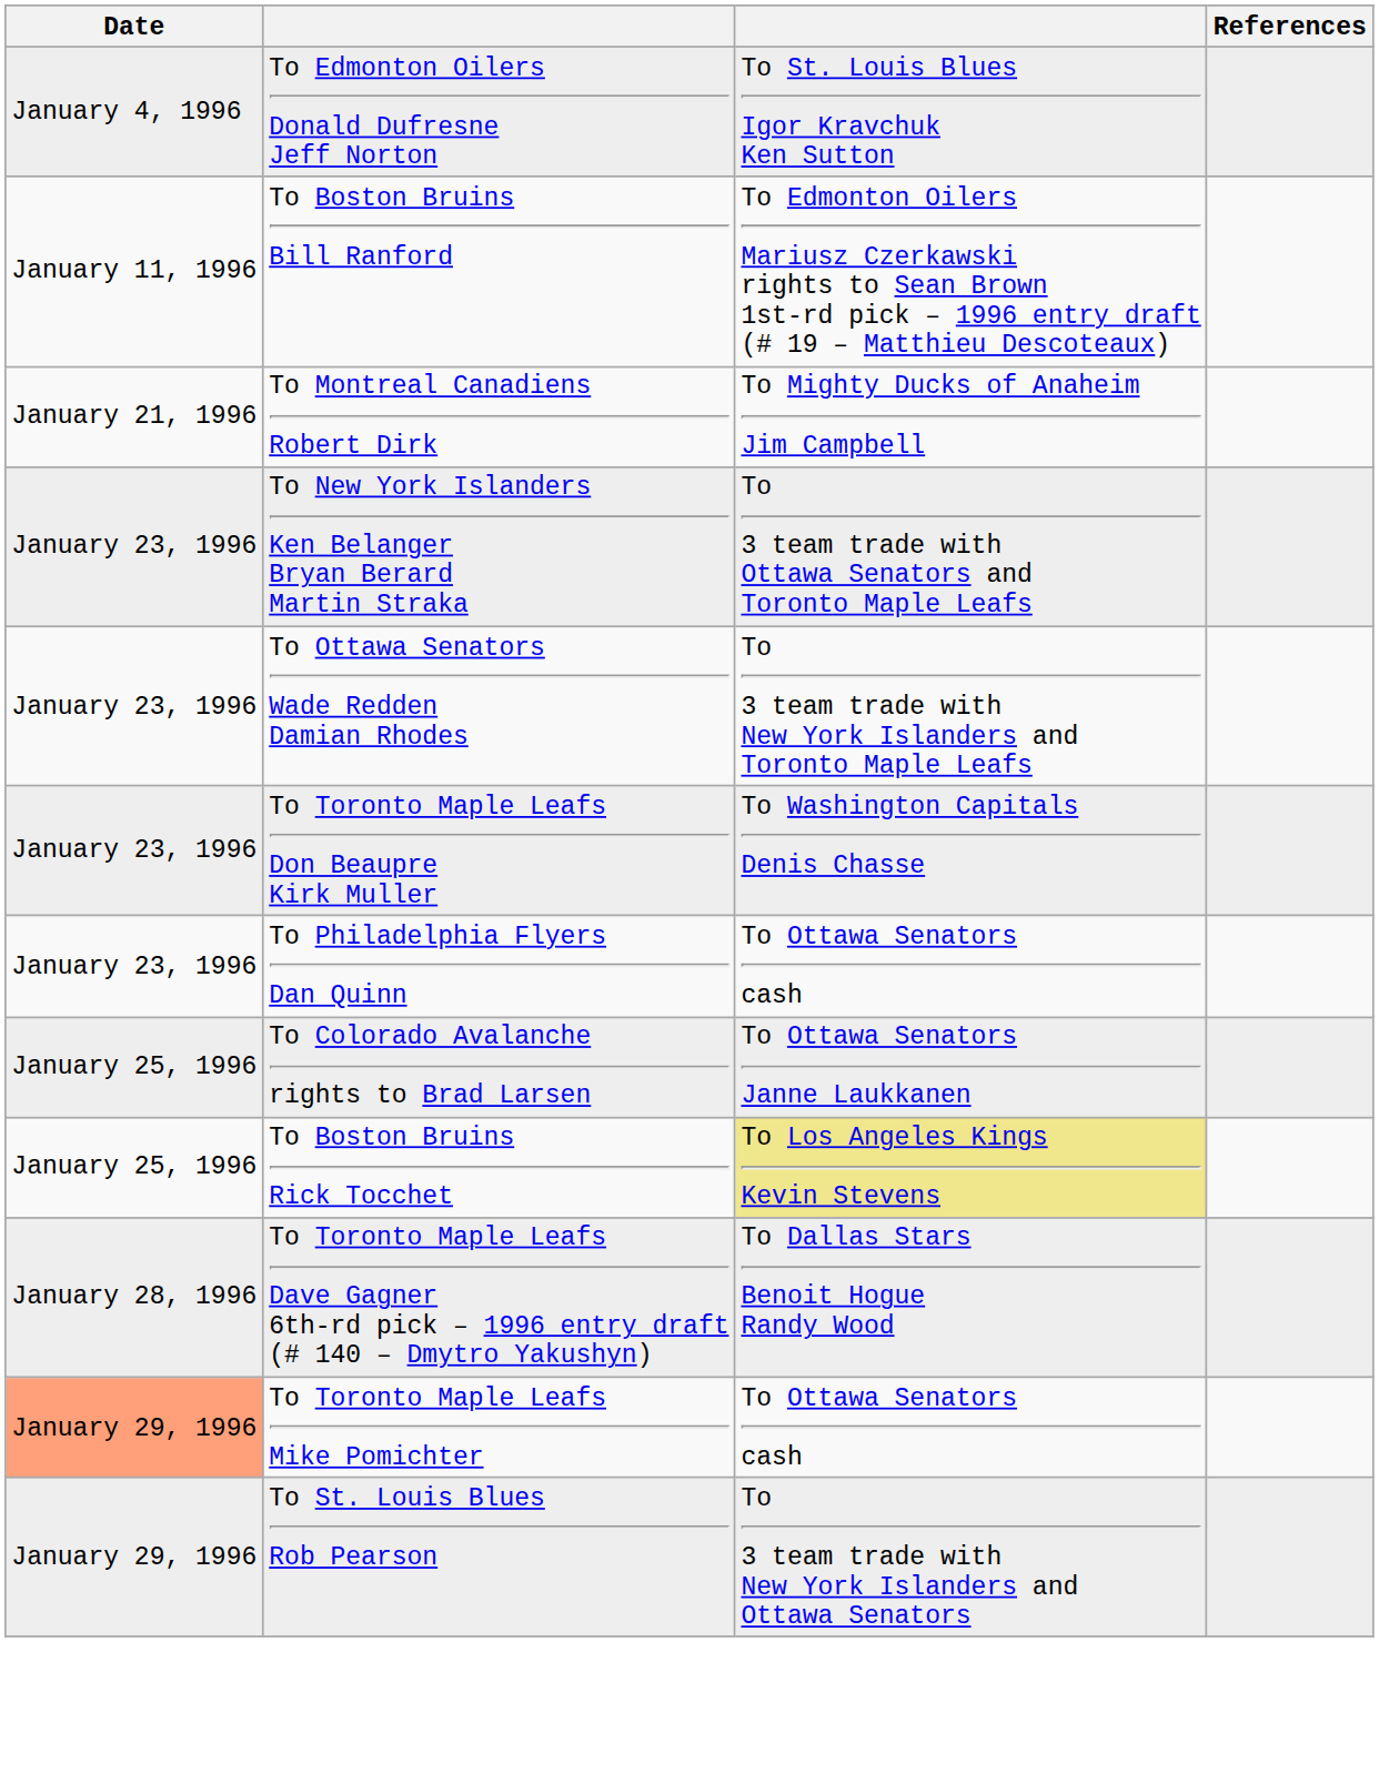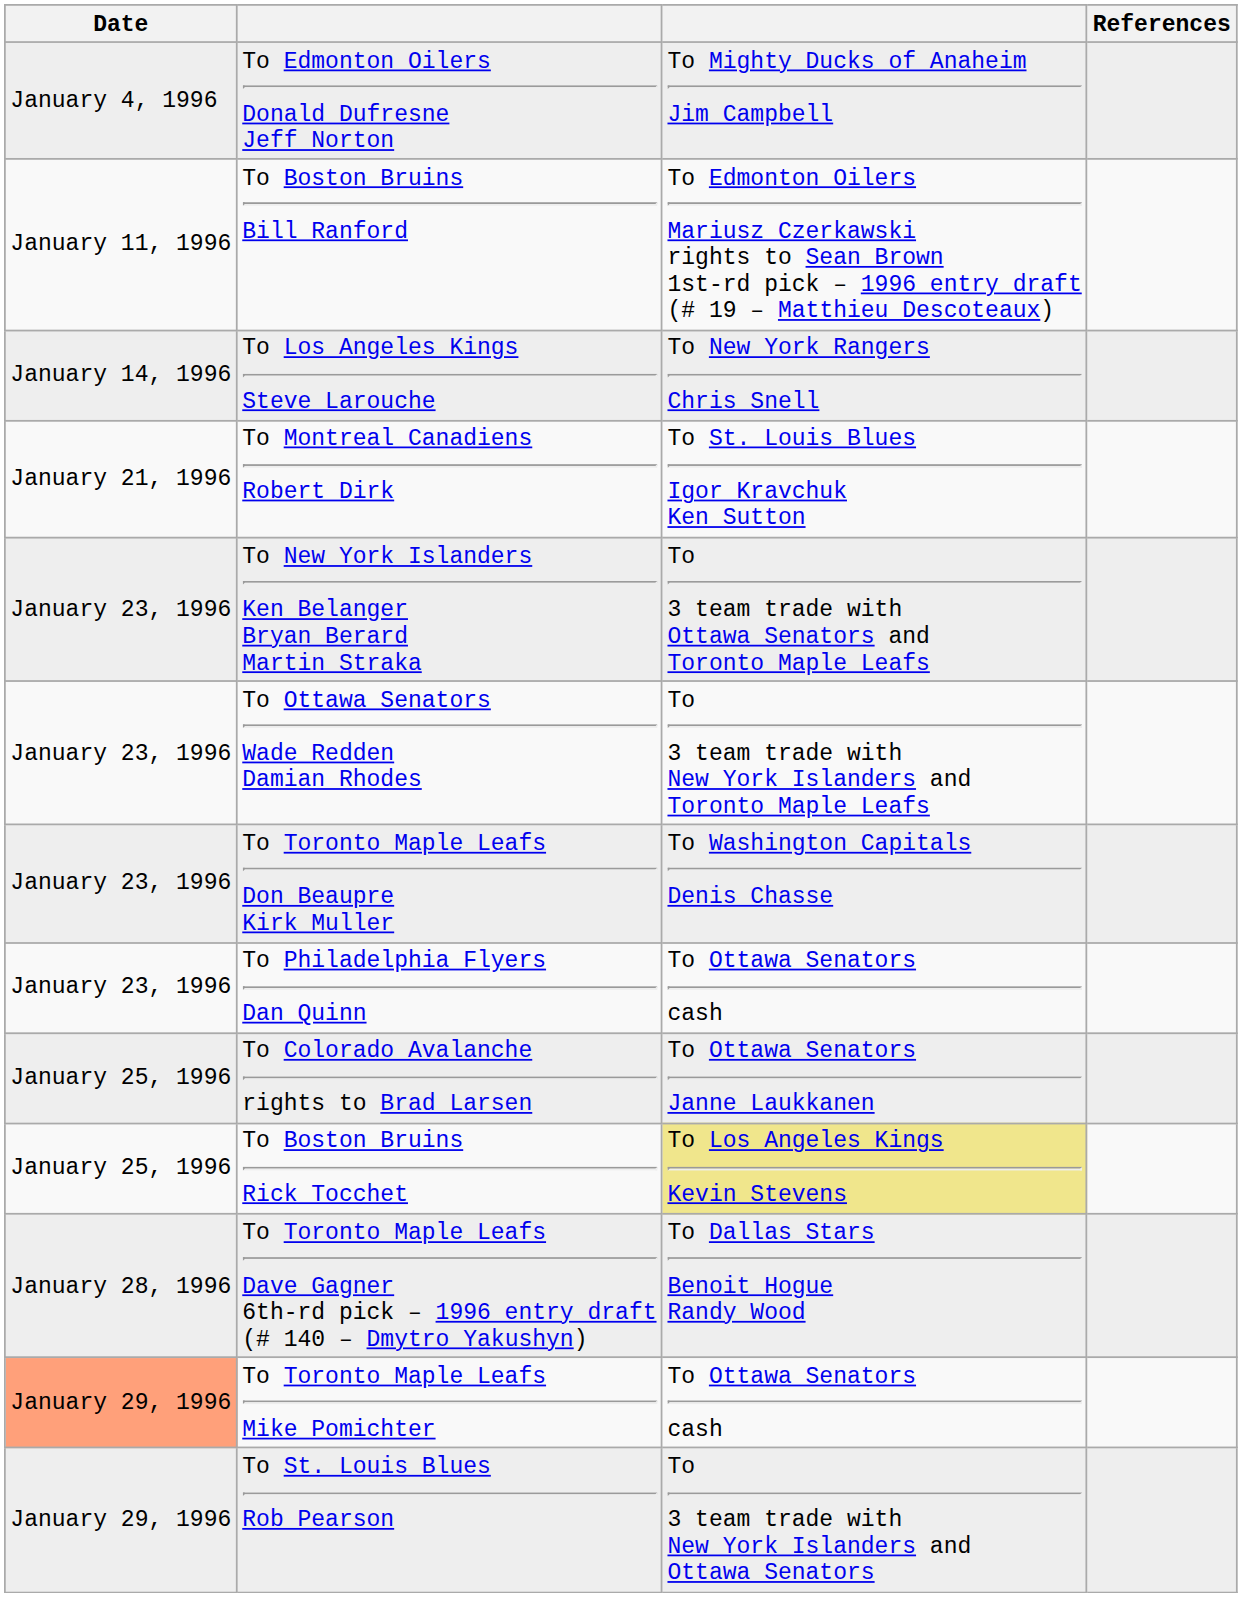 <table class="wikitable">
 <tr>
 <th>Date</th>
 <th></th>
 <th></th>
 <th>References</th>
 </tr>
 <tr bgcolor="#eeeeee">
 <td>January 4, 1996</td>
 <td valign="top">To <a href='#'>Edmonton Oilers</a><hr><a href='#'>Donald Dufresne</a><br><a href='#'>Jeff Norton</a></td>
-<td valign="top">To <a href='#'>St. Louis Blues</a><hr><a href='#'>Igor Kravchuk</a><br><a href='#'>Ken Sutton</a></td>
+<td valign="top">To <a href='#'>Mighty Ducks of Anaheim</a><hr><a href='#'>Jim Campbell</a></td>
 <td></td>
 </tr>
 <tr>
 <td>January 11, 1996</td>
 <td valign="top">To <a href='#'>Boston Bruins</a><hr><a href='#'>Bill Ranford</a></td>
 <td valign="top">To <a href='#'>Edmonton Oilers</a><hr><a href='#'>Mariusz Czerkawski</a><br>rights to <a href='#'>Sean Brown</a><br>1st-rd pick – <a href='#'>1996 entry draft</a><br>(# 19 – <a href='#'>Matthieu Descoteaux</a>)</td>
 <td></td>
 </tr>
+<tr bgcolor="#eeeeee">
+<td>January 14, 1996</td>
+<td valign="top">To <a href='#'>Los Angeles Kings</a><hr><a href='#'>Steve Larouche</a></td>
+<td valign="top">To <a href='#'>New York Rangers</a><hr><a href='#'>Chris Snell</a></td>
+<td></td>
+</tr>
 <tr>
 <td>January 21, 1996</td>
 <td valign="top">To <a href='#'>Montreal Canadiens</a><hr><a href='#'>Robert Dirk</a></td>
-<td valign="top">To <a href='#'>Mighty Ducks of Anaheim</a><hr><a href='#'>Jim Campbell</a></td>
+<td valign="top">To <a href='#'>St. Louis Blues</a><hr><a href='#'>Igor Kravchuk</a><br><a href='#'>Ken Sutton</a></td>
 <td></td>
 </tr>
 <tr bgcolor="#eeeeee">
 <td>January 23, 1996</td>
 <td valign="top">To <a href='#'>New York Islanders</a><hr><a href='#'>Ken Belanger</a><br><a href='#'>Bryan Berard</a><br><a href='#'>Martin Straka</a></td>
 <td valign="top">To<hr>3 team trade with<br><a href='#'>Ottawa Senators</a> and<br><a href='#'>Toronto Maple Leafs</a></td>
 <td></td>
 </tr>
 <tr>
 <td>January 23, 1996</td>
 <td valign="top">To <a href='#'>Ottawa Senators</a><hr><a href='#'>Wade Redden</a><br><a href='#'>Damian Rhodes</a></td>
 <td valign="top">To<hr>3 team trade with<br><a href='#'>New York Islanders</a> and<br><a href='#'>Toronto Maple Leafs</a></td>
 <td></td>
 </tr>
 <tr bgcolor="#eeeeee">
 <td>January 23, 1996</td>
 <td valign="top">To <a href='#'>Toronto Maple Leafs</a><hr><a href='#'>Don Beaupre</a><br><a href='#'>Kirk Muller</a></td>
 <td valign="top">To <a href='#'>Washington Capitals</a><hr><a href='#'>Denis Chasse</a></td>
 <td></td>
 </tr>
 <tr>
 <td>January 23, 1996</td>
 <td valign="top">To <a href='#'>Philadelphia Flyers</a><hr><a href='#'>Dan Quinn</a></td>
 <td valign="top">To <a href='#'>Ottawa Senators</a><hr>cash</td>
 <td></td>
 </tr>
 <tr bgcolor="#eeeeee">
 <td>January 25, 1996</td>
 <td valign="top">To <a href='#'>Colorado Avalanche</a><hr>rights to <a href='#'>Brad Larsen</a></td>
 <td valign="top">To <a href='#'>Ottawa Senators</a><hr><a href='#'>Janne Laukkanen</a></td>
 <td></td>
 </tr>
 <tr>
 <td>January 25, 1996</td>
 <td valign="top">To <a href='#'>Boston Bruins</a><hr><a href='#'>Rick Tocchet</a></td>
 <td valign="top" style="background: khaki;">To <a href='#'>Los Angeles Kings</a><hr><a href='#'>Kevin Stevens</a></td>
 <td></td>
 </tr>
 <tr bgcolor="#eeeeee">
 <td>January 28, 1996</td>
 <td valign="top">To <a href='#'>Toronto Maple Leafs</a><hr><a href='#'>Dave Gagner</a><br>6th-rd pick – <a href='#'>1996 entry draft</a><br>(# 140 – <a href='#'>Dmytro Yakushyn</a>)</td>
 <td valign="top">To <a href='#'>Dallas Stars</a><hr><a href='#'>Benoit Hogue</a><br><a href='#'>Randy Wood</a></td>
 <td></td>
 </tr>
 <tr>
 <td style="background: lightsalmon;">January 29, 1996</td>
 <td valign="top">To <a href='#'>Toronto Maple Leafs</a><hr><a href='#'>Mike Pomichter</a></td>
 <td valign="top">To <a href='#'>Ottawa Senators</a><hr>cash</td>
 <td></td>
 </tr>
 <tr bgcolor="#eeeeee">
 <td>January 29, 1996</td>
 <td valign="top">To <a href='#'>St. Louis Blues</a><hr><a href='#'>Rob Pearson</a></td>
 <td valign="top">To<hr>3 team trade with<br><a href='#'>New York Islanders</a> and<br><a href='#'>Ottawa Senators</a></td>
 <td></td>
 </tr>
 </table>
